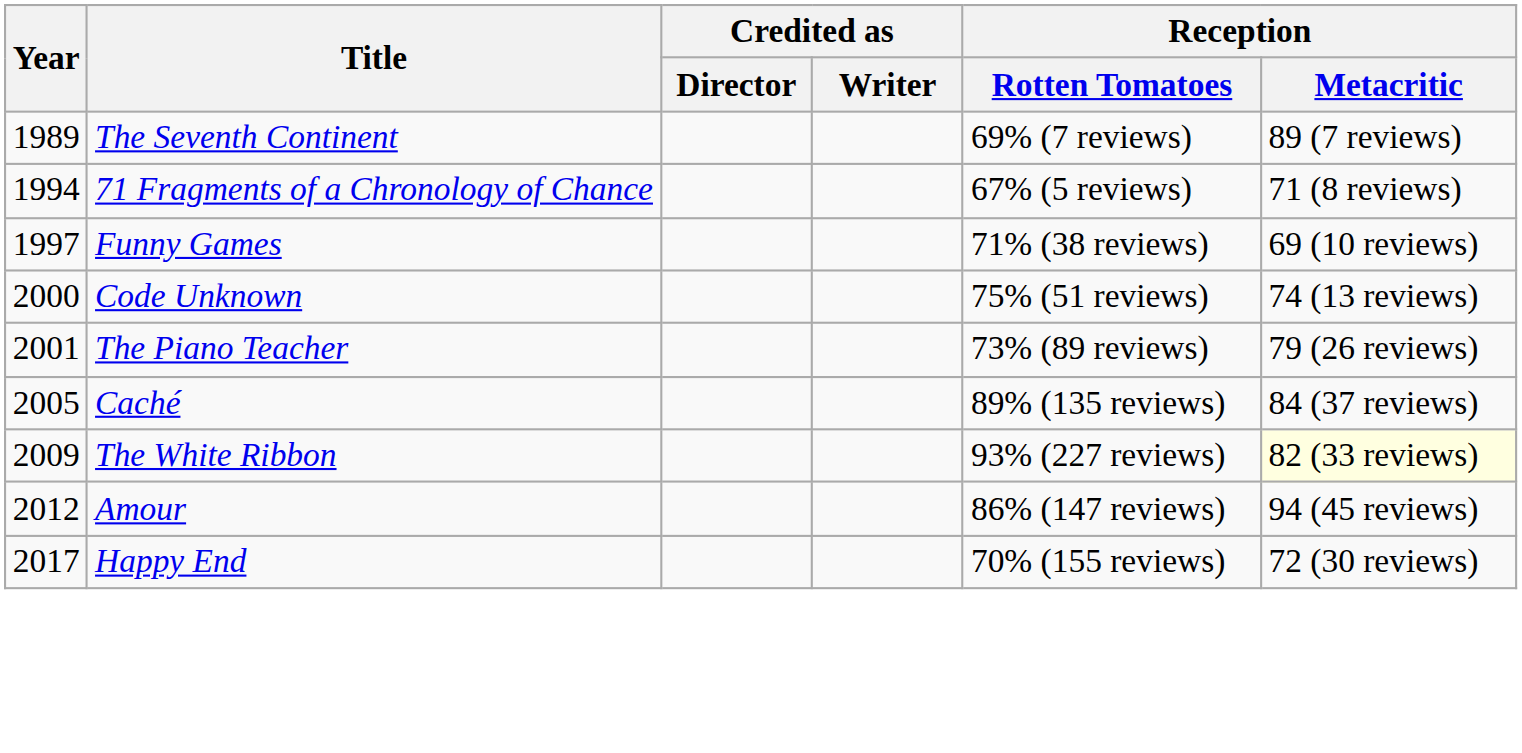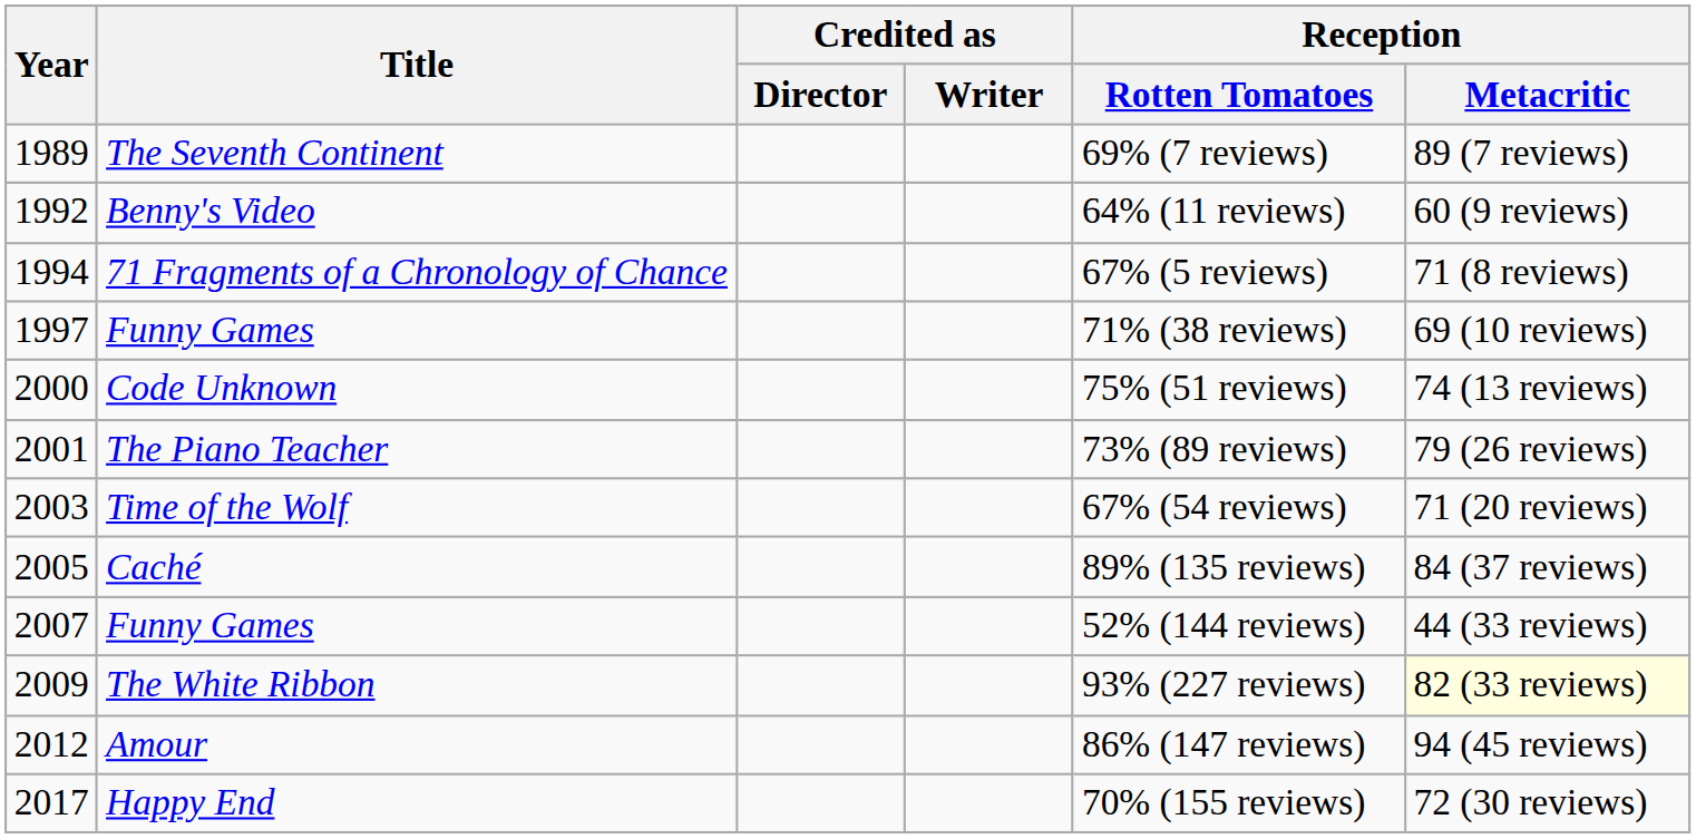 <table class="wikitable">
 <tr>
 <th rowspan="2">Year</th>
 <th rowspan="2">Title</th>
 <th colspan="2">Credited as</th>
 <th colspan="2">Reception</th>
 </tr>
 <tr>
 <th width=65>Director</th>
 <th width=65>Writer</th>
 <th width=135><a href='#'>Rotten Tomatoes</a></th>
 <th width=115><a href='#'>Metacritic</a></th>
 </tr>
 <tr>
 <td>1989</td>
 <td><em><a href='#'>The Seventh Continent</a></em></td>
 <td></td>
 <td></td>
 <td>69% (7 reviews)</td>
 <td>89 (7 reviews)</td>
+</tr>
+<tr>
+<td>1992</td>
+<td><em><a href='#'>Benny's Video</a></em></td>
+<td></td>
+<td></td>
+<td>64% (11 reviews)</td>
+<td>60 (9 reviews)</td>
 </tr>
 <tr>
 <td>1994</td>
 <td><em><a href='#'>71 Fragments of a Chronology of Chance</a></em></td>
 <td></td>
 <td></td>
 <td>67% (5 reviews)</td>
 <td>71 (8 reviews)</td>
 </tr>
 <tr>
 <td>1997</td>
 <td><em><a href='#'>Funny Games</a></em></td>
 <td></td>
 <td></td>
 <td>71% (38 reviews)</td>
 <td>69 (10 reviews)</td>
 </tr>
 <tr>
 <td>2000</td>
 <td><em><a href='#'>Code Unknown</a></em></td>
 <td></td>
 <td></td>
 <td>75% (51 reviews)</td>
 <td>74 (13 reviews)</td>
 </tr>
 <tr>
 <td>2001</td>
 <td><em><a href='#'>The Piano Teacher</a></em></td>
 <td></td>
 <td></td>
 <td>73% (89 reviews)</td>
 <td>79 (26 reviews)</td>
 </tr>
 <tr>
+<td>2003</td>
+<td><em><a href='#'>Time of the Wolf</a></em></td>
+<td></td>
+<td></td>
+<td>67% (54 reviews)</td>
+<td>71 (20 reviews)</td>
+</tr>
+<tr>
 <td>2005</td>
 <td><em><a href='#'>Caché</a></em></td>
 <td></td>
 <td></td>
 <td>89% (135 reviews)</td>
 <td>84 (37 reviews)</td>
+</tr>
+<tr>
+<td>2007</td>
+<td><em><a href='#'>Funny Games</a></em></td>
+<td></td>
+<td></td>
+<td>52% (144 reviews)</td>
+<td>44 (33 reviews)</td>
 </tr>
 <tr>
 <td>2009</td>
 <td><em><a href='#'>The White Ribbon</a></em></td>
 <td></td>
 <td></td>
 <td>93% (227 reviews)</td>
 <td style="background: lightyellow;">82 (33 reviews)</td>
 </tr>
 <tr>
 <td>2012</td>
 <td><em><a href='#'>Amour</a></em></td>
 <td></td>
 <td></td>
 <td>86% (147 reviews)</td>
 <td>94 (45 reviews)</td>
 </tr>
 <tr>
 <td>2017</td>
 <td><em><a href='#'>Happy End</a></em></td>
 <td></td>
 <td></td>
 <td>70% (155 reviews)</td>
 <td>72 (30 reviews)</td>
 </tr>
 </table>
